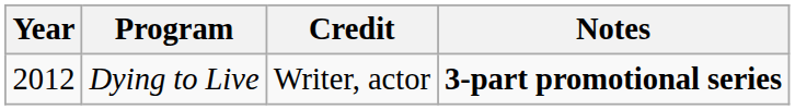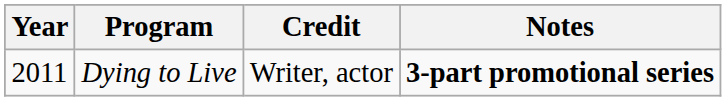 <table class="wikitable">
 <tr>
 <th>Year</th>
 <th>Program</th>
 <th>Credit</th>
 <th>Notes</th>
 </tr>
 <tr>
-<td>2012</td>
+<td>2011</td>
 <td><em>Dying to Live</em></td>
 <td>Writer, actor</td>
 <td><strong>3-part promotional series</strong></td>
 </tr>
 </table>
